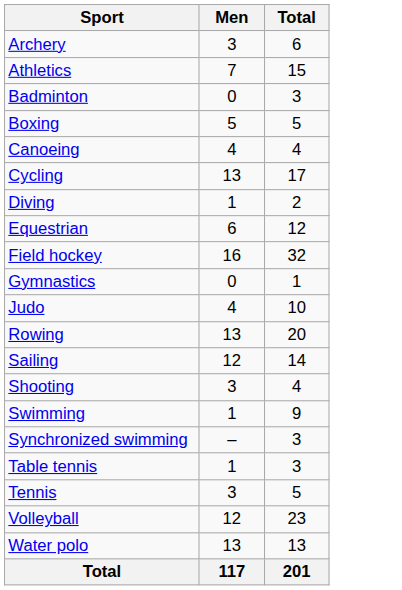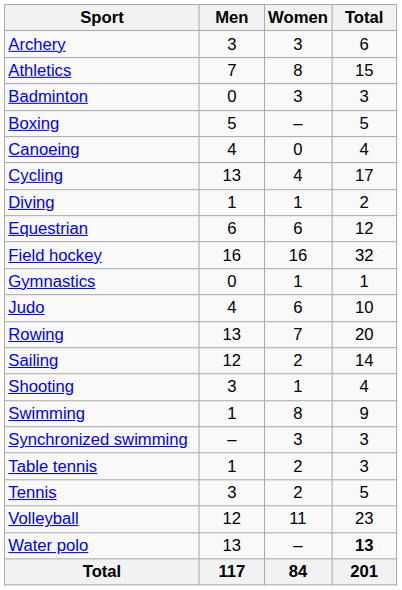 <table class="wikitable sortable" style="text-align:center;">
 <tr>
 <th width=180>Sport</th>
 <th width=55>Men</th>
+<th width=55>Women</th>
 <th width=55>Total</th>
 </tr>
 <tr>
 <td align=left><a href='#'>Archery</a></td>
+<td>3</td>
 <td>3</td>
 <td>6</td>
 </tr>
 <tr>
 <td align=left><a href='#'>Athletics</a></td>
 <td>7</td>
+<td>8</td>
 <td>15</td>
 </tr>
 <tr>
 <td align=left><a href='#'>Badminton</a></td>
 <td>0</td>
 <td>3</td>
+<td>3</td>
 </tr>
 <tr>
 <td align=left><a href='#'>Boxing</a></td>
 <td>5</td>
+<td>–</td>
 <td>5</td>
 </tr>
 <tr>
 <td align=left><a href='#'>Canoeing</a></td>
 <td>4</td>
+<td>0</td>
 <td>4</td>
 </tr>
 <tr>
 <td align=left><a href='#'>Cycling</a></td>
 <td>13</td>
+<td>4</td>
 <td>17</td>
 </tr>
 <tr>
 <td align=left><a href='#'>Diving</a></td>
+<td>1</td>
 <td>1</td>
 <td>2</td>
 </tr>
 <tr>
 <td align=left><a href='#'>Equestrian</a></td>
 <td>6</td>
+<td>6</td>
 <td>12</td>
 </tr>
 <tr>
 <td align=left><a href='#'>Field hockey</a></td>
+<td>16</td>
 <td>16</td>
 <td>32</td>
 </tr>
 <tr>
 <td align=left><a href='#'>Gymnastics</a></td>
 <td>0</td>
 <td>1</td>
+<td>1</td>
 </tr>
 <tr>
 <td align=left><a href='#'>Judo</a></td>
 <td>4</td>
+<td>6</td>
 <td>10</td>
 </tr>
 <tr>
 <td align=left><a href='#'>Rowing</a></td>
 <td>13</td>
+<td>7</td>
 <td>20</td>
 </tr>
 <tr>
 <td align=left><a href='#'>Sailing</a></td>
 <td>12</td>
+<td>2</td>
 <td>14</td>
 </tr>
 <tr>
 <td align=left><a href='#'>Shooting</a></td>
 <td>3</td>
+<td>1</td>
 <td>4</td>
 </tr>
 <tr>
 <td align=left><a href='#'>Swimming</a></td>
 <td>1</td>
+<td>8</td>
 <td>9</td>
 </tr>
 <tr>
 <td align=left><a href='#'>Synchronized swimming</a></td>
 <td>–</td>
 <td>3</td>
+<td>3</td>
 </tr>
 <tr>
 <td align=left><a href='#'>Table tennis</a></td>
 <td>1</td>
+<td>2</td>
 <td>3</td>
 </tr>
 <tr>
 <td align=left><a href='#'>Tennis</a></td>
 <td>3</td>
+<td>2</td>
 <td>5</td>
 </tr>
 <tr>
 <td align=left><a href='#'>Volleyball</a></td>
 <td>12</td>
+<td>11</td>
 <td>23</td>
 </tr>
 <tr>
 <td align=left><a href='#'>Water polo</a></td>
 <td>13</td>
-<td>13</td>
+<td>–</td>
+<td><strong>13</strong></td>
 </tr>
 <tr>
 <th>Total</th>
 <th>117</th>
+<th>84</th>
 <th>201</th>
 </tr>
 </table>
